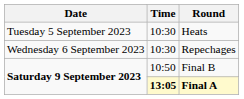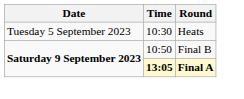 <table class="wikitable">
 <tr>
 <th>Date</th>
 <th>Time</th>
 <th>Round</th>
 </tr>
 <tr>
 <td>Tuesday 5 September 2023</td>
 <td>10:30</td>
 <td>Heats</td>
 </tr>
 <tr>
-<td>Wednesday 6 September 2023</td>
-<td>10:30</td>
-<td>Repechages</td>
-</tr>
-<tr>
 <td rowspan=2><strong>Saturday 9 September 2023</strong></td>
 <td>10:50</td>
 <td>Final B</td>
 </tr>
 <tr>
 <td style=background:lemonchiffon><strong>13:05</strong></td>
 <td style=background:lemonchiffon><strong>Final A</strong></td>
 </tr>
 </table>
